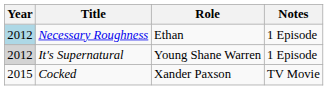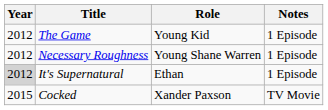 <table class="wikitable sortable">
 <tr>
 <th>Year</th>
 <th>Title</th>
 <th>Role</th>
 <th class="unsortable">Notes</th>
 </tr>
 <tr>
-<td style="background: lightblue;">2012</td>
+<td>2012</td>
+<td><em><a href='#'>The Game</a></em></td>
+<td>Young Kid</td>
+<td>1 Episode</td>
+</tr>
+<tr>
+<td>2012</td>
 <td><em><a href='#'>Necessary Roughness</a></em></td>
-<td>Ethan</td>
+<td>Young Shane Warren</td>
 <td>1 Episode</td>
 </tr>
 <tr>
 <td style="background: lightgrey;">2012</td>
 <td><em>It's Supernatural</em></td>
-<td>Young Shane Warren</td>
+<td>Ethan</td>
 <td>1 Episode</td>
 </tr>
 <tr>
 <td>2015</td>
 <td><em>Cocked</em></td>
 <td>Xander Paxson</td>
 <td>TV Movie</td>
 </tr>
 </table>
